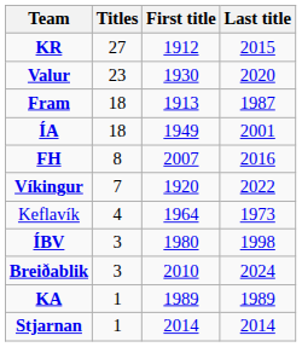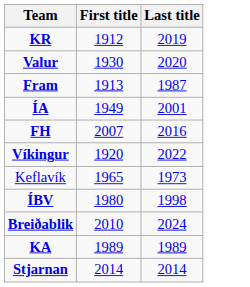 <table class="wikitable sortable" style="text-align: center;">
 <tr>
 <th>Team</th>
-<th>Titles</th>
 <th>First title</th>
 <th>Last title</th>
 </tr>
 <tr>
 <td><strong><a href='#'>KR</a></strong></td>
-<td>27</td>
 <td><a href='#'>1912</a></td>
-<td><a href='#'>2015</a></td>
+<td><a href='#'>2019</a></td>
 </tr>
 <tr>
 <td><strong><a href='#'>Valur</a></strong></td>
-<td>23</td>
 <td><a href='#'>1930</a></td>
 <td><a href='#'>2020</a></td>
 </tr>
 <tr>
 <td><strong><a href='#'>Fram</a></strong></td>
-<td>18</td>
 <td><a href='#'>1913</a></td>
 <td><a href='#'>1987</a></td>
 </tr>
 <tr>
 <td><strong><a href='#'>ÍA</a></strong></td>
-<td>18</td>
 <td><a href='#'>1949</a></td>
 <td><a href='#'>2001</a></td>
 </tr>
 <tr>
 <td><strong><a href='#'>FH</a></strong></td>
-<td>8</td>
 <td><a href='#'>2007</a></td>
 <td><a href='#'>2016</a></td>
 </tr>
 <tr>
 <td><strong><a href='#'>Víkingur</a></strong></td>
-<td>7</td>
 <td><a href='#'>1920</a></td>
 <td><a href='#'>2022</a></td>
 </tr>
 <tr>
 <td><a href='#'>Keflavík</a></td>
-<td>4</td>
-<td><a href='#'>1964</a></td>
+<td><a href='#'>1965</a></td>
 <td><a href='#'>1973</a></td>
 </tr>
 <tr>
 <td><strong><a href='#'>ÍBV</a></strong></td>
-<td>3</td>
 <td><a href='#'>1980</a></td>
 <td><a href='#'>1998</a></td>
 </tr>
 <tr>
 <td><strong><a href='#'>Breiðablik</a></strong></td>
-<td>3</td>
 <td><a href='#'>2010</a></td>
 <td><a href='#'>2024</a></td>
 </tr>
 <tr>
 <td><strong><a href='#'>KA</a></strong></td>
-<td>1</td>
 <td><a href='#'>1989</a></td>
 <td><a href='#'>1989</a></td>
 </tr>
 <tr>
 <td><strong><a href='#'>Stjarnan</a></strong></td>
-<td>1</td>
 <td><a href='#'>2014</a></td>
 <td><a href='#'>2014</a></td>
 </tr>
 </table>
